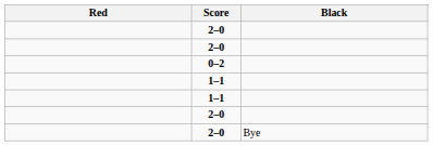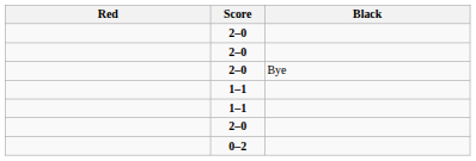 <table class="wikitable" style="text-align: center;">
 <tr>
 <th align="right" width="270">Red</th>
 <th width="65">Score</th>
 <th align="left" width="270">Black</th>
 </tr>
 <tr>
 <td align=left><strong></strong></td>
 <td align=center><strong>2–0</strong></td>
 <td align=left></td>
 </tr>
 <tr>
 <td align=left><strong></strong></td>
 <td align=center><strong>2–0</strong></td>
 <td align=left></td>
 </tr>
 <tr>
-<td align=left></td>
-<td align=center><strong>0–2</strong></td>
 <td align=left><strong></strong></td>
+<td align=center><strong>2–0</strong></td>
+<td align=left>Bye</td>
 </tr>
 <tr>
 <td align=left></td>
 <td align=center><strong>1–1</strong></td>
 <td align=left></td>
 </tr>
 <tr>
 <td align=left></td>
 <td align=center><strong>1–1</strong></td>
 <td align=left></td>
 </tr>
 <tr>
 <td align=left><strong></strong></td>
 <td align=center><strong>2–0</strong></td>
 <td align=left></td>
 </tr>
 <tr>
+<td align=left></td>
+<td align=center><strong>0–2</strong></td>
 <td align=left><strong></strong></td>
-<td align=center><strong>2–0</strong></td>
-<td align=left>Bye</td>
 </tr>
 </table>
